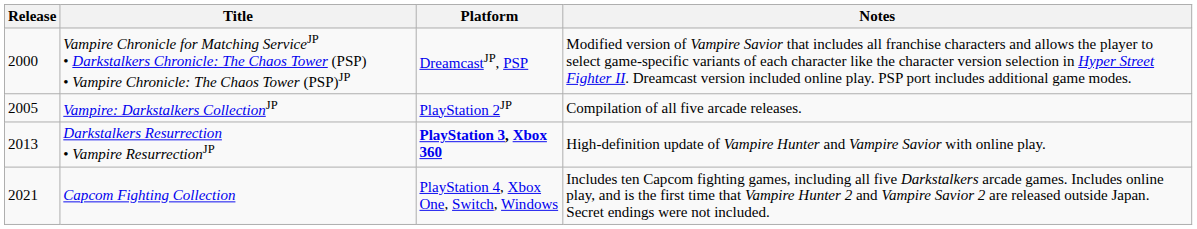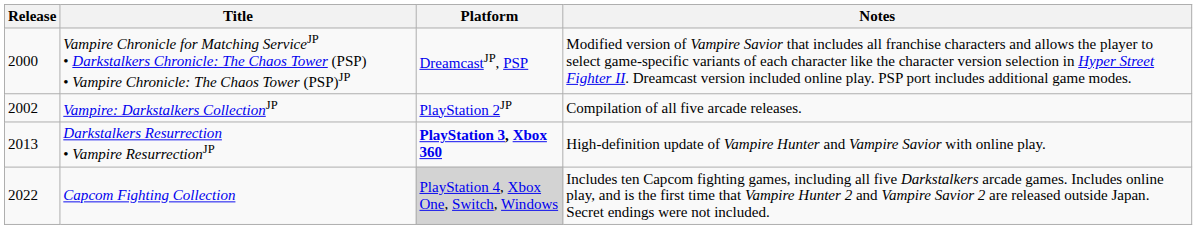 <table class="wikitable sortable" style="width:100%;">
 <tr>
 <th scope="col">Release</th>
 <th scope="col" style="width: 30%;">Title</th>
 <th scope="col">Platform</th>
 <th scope="col" class="unsortable">Notes</th>
 </tr>
 <tr>
 <td>2000</td>
 <td><em>Vampire Chronicle for Matching Service</em><sup>JP</sup><br>• <em><a href='#'>Darkstalkers Chronicle: The Chaos Tower</a></em> (PSP)<br>• <em>Vampire Chronicle: The Chaos Tower</em> (PSP)<sup>JP</sup></td>
 <td><a href='#'>Dreamcast</a><sup>JP</sup>, <a href='#'>PSP</a></td>
 <td>Modified version of <em>Vampire Savior</em> that includes all franchise characters and allows the player to select game-specific variants of each character like the character version selection in <em><a href='#'>Hyper Street Fighter II</a></em>. Dreamcast version included online play. PSP port includes additional game modes.</td>
 </tr>
 <tr>
-<td>2005</td>
+<td>2002</td>
 <td><em><a href='#'>Vampire: Darkstalkers Collection</a></em><sup>JP</sup></td>
 <td><a href='#'>PlayStation 2</a><sup>JP</sup></td>
 <td>Compilation of all five arcade releases.</td>
 </tr>
 <tr>
 <td>2013</td>
 <td><em><a href='#'>Darkstalkers Resurrection</a></em><br>• <em>Vampire Resurrection</em><sup>JP</sup></td>
 <td><strong><a href='#'>PlayStation 3</a>, <a href='#'>Xbox 360</a></strong></td>
 <td>High-definition update of <em>Vampire Hunter</em> and <em>Vampire Savior</em> with online play.</td>
 </tr>
 <tr>
-<td>2021</td>
+<td>2022</td>
 <td><em><a href='#'>Capcom Fighting Collection</a></em></td>
-<td><a href='#'>PlayStation 4</a>, <a href='#'>Xbox One</a>, <a href='#'>Switch</a>, <a href='#'>Windows</a></td>
+<td style="background: lightgrey;"><a href='#'>PlayStation 4</a>, <a href='#'>Xbox One</a>, <a href='#'>Switch</a>, <a href='#'>Windows</a></td>
 <td>Includes ten Capcom fighting games, including all five <em>Darkstalkers</em> arcade games. Includes online play, and is the first time that <em>Vampire Hunter 2</em> and <em>Vampire Savior 2</em> are released outside Japan. Secret endings were not included.</td>
 </tr>
 </table>
